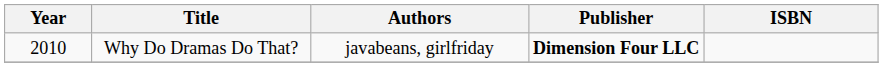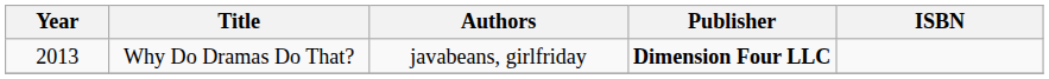 <table class="wikitable sortable plainrowheaders" style="text-align:center;">
 <tr>
 <th style="width:10%;" scope="col">Year</th>
 <th style="width:25%;" scope="col">Title</th>
 <th style="width:25%;" scope="col">Authors</th>
 <th style="width:20%;" scope="col">Publisher</th>
 <th style="width:20%;" scope="col">ISBN</th>
 </tr>
 <tr>
-<td>2010</td>
+<td>2013</td>
 <td>Why Do Dramas Do That?</td>
 <td>javabeans, girlfriday</td>
 <td><strong>Dimension Four LLC</strong></td>
 <td></td>
 </tr>
 <tr>
 </tr>
 </table>
